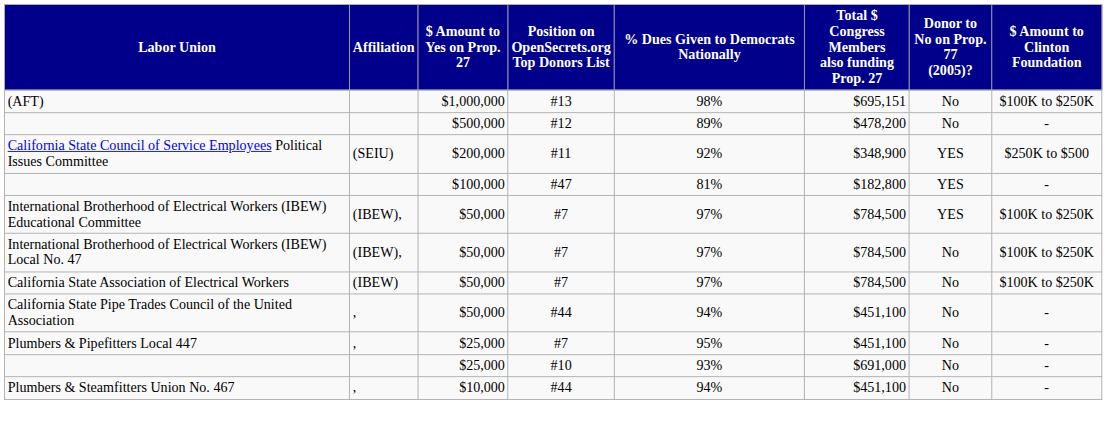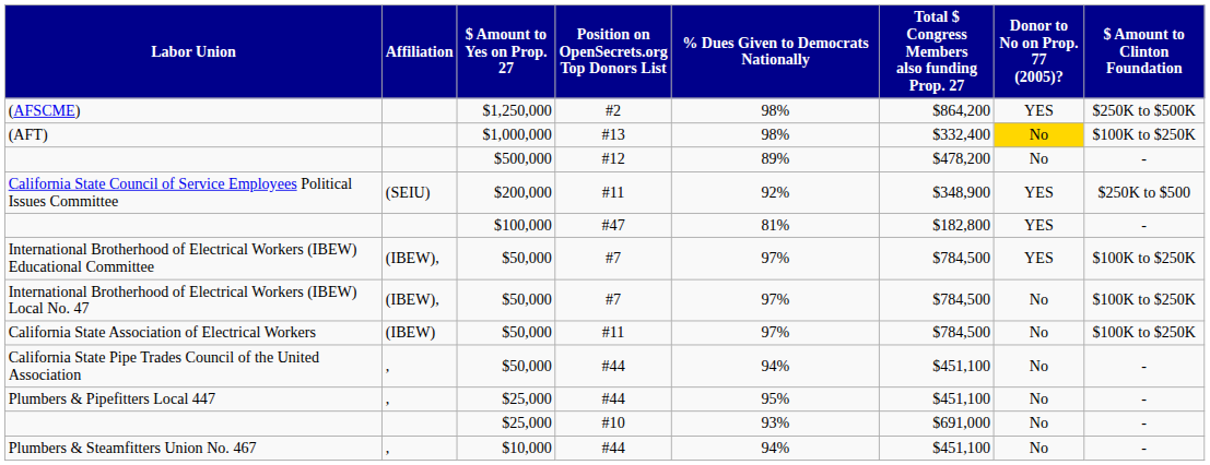 <table class="wikitable" style="" style="width:85%;">
 <tr>
 <th style="background-color:#00008B; color: white;">Labor Union</th>
 <th style="background-color:#00008B; color: white;">Affiliation</th>
 <th style="background-color:#00008B; color: white;">$ Amount to<br>Yes on Prop. 27</th>
 <th style="background-color:#00008B; color: white;">Position on<br>OpenSecrets.org<br>Top Donors List</th>
 <th style="background-color:#00008B; color: white;">% Dues Given to Democrats Nationally</th>
 <th style="background-color:#00008B; color: white;">Total $<br>Congress Members<br>also funding<br>Prop. 27</th>
 <th style="background-color:#00008B; color: white;">Donor to<br>No on Prop. 77<br>(2005)?</th>
 <th style="background-color:#00008B; color: white;">$ Amount to<br>Clinton Foundation</th>
 </tr>
 <tr>
+<td> (<a href='#'>AFSCME</a>)</td>
+<td align="left"></td>
+<td align="right">$1,250,000</td>
+<td align="center">#2</td>
+<td align="center">98%</td>
+<td align="right">$864,200</td>
+<td align="center">YES</td>
+<td align="center">$250K to $500K</td>
+</tr>
+<tr>
 <td> (AFT)</td>
 <td align="left"></td>
 <td align="right">$1,000,000</td>
 <td align="center">#13</td>
 <td align="center">98%</td>
-<td align="right">$695,151</td>
-<td align="center">No</td>
+<td align="right">$332,400</td>
+<td align="center" style="background: gold;">No</td>
 <td align="center">$100K to $250K</td>
 </tr>
 <tr>
 <td></td>
 <td align="left"></td>
 <td align="right">$500,000</td>
 <td align="center">#12</td>
 <td align="center">89%</td>
 <td align="right">$478,200</td>
 <td align="center">No</td>
 <td align="center">-</td>
 </tr>
 <tr>
 <td><a href='#'>California State Council of Service Employees</a> Political Issues Committee</td>
 <td align="left"> (SEIU)</td>
 <td align="right">$200,000</td>
 <td align="center">#11</td>
 <td align="center">92%</td>
 <td align="right">$348,900</td>
 <td align="center">YES</td>
 <td align="center">$250K to $500</td>
 </tr>
 <tr>
 <td></td>
 <td align="left"></td>
 <td align="right">$100,000</td>
 <td align="center">#47</td>
 <td align="center">81%</td>
 <td align="right">$182,800</td>
 <td align="center">YES</td>
 <td align="center">-</td>
 </tr>
 <tr>
 <td>International Brotherhood of Electrical Workers (IBEW) Educational Committee</td>
 <td align="left"> (IBEW),<br></td>
 <td align="right">$50,000</td>
 <td align="center">#7</td>
 <td align="center">97%</td>
 <td align="right">$784,500</td>
 <td align="center">YES</td>
 <td align="center">$100K to $250K</td>
 </tr>
 <tr>
 <td>International Brotherhood of Electrical Workers (IBEW) Local No. 47</td>
 <td align="left"> (IBEW),<br></td>
 <td align="right">$50,000</td>
 <td align="center">#7</td>
 <td align="center">97%</td>
 <td align="right">$784,500</td>
 <td align="center">No</td>
 <td align="center">$100K to $250K</td>
 </tr>
 <tr>
 <td>California State Association of Electrical Workers</td>
 <td align="left"> (IBEW)</td>
 <td align="right">$50,000</td>
-<td align="center">#7</td>
+<td align="center">#11</td>
 <td align="center">97%</td>
 <td align="right">$784,500</td>
 <td align="center">No</td>
 <td align="center">$100K to $250K</td>
 </tr>
 <tr>
 <td>California State Pipe Trades Council of the United Association</td>
 <td align="left">, </td>
 <td align="right">$50,000</td>
 <td align="center">#44</td>
 <td align="center">94%</td>
 <td align="right">$451,100</td>
 <td align="center">No</td>
 <td align="center">-</td>
 </tr>
 <tr>
 <td>Plumbers & Pipefitters Local 447</td>
 <td align="left">, </td>
 <td align="right">$25,000</td>
-<td align="center">#7</td>
+<td align="center">#44</td>
 <td align="center">95%</td>
 <td align="right">$451,100</td>
 <td align="center">No</td>
 <td align="center">-</td>
 </tr>
 <tr>
 <td></td>
 <td align="left"></td>
 <td align="right">$25,000</td>
 <td align="center">#10</td>
 <td align="center">93%</td>
 <td align="right">$691,000</td>
 <td align="center">No</td>
 <td align="center">-</td>
 </tr>
 <tr>
 <td>Plumbers & Steamfitters Union No. 467</td>
 <td align="left">, </td>
 <td align="right">$10,000</td>
 <td align="center">#44</td>
 <td align="center">94%</td>
 <td align="right">$451,100</td>
 <td align="center">No</td>
 <td align="center">-</td>
 </tr>
 </table>
